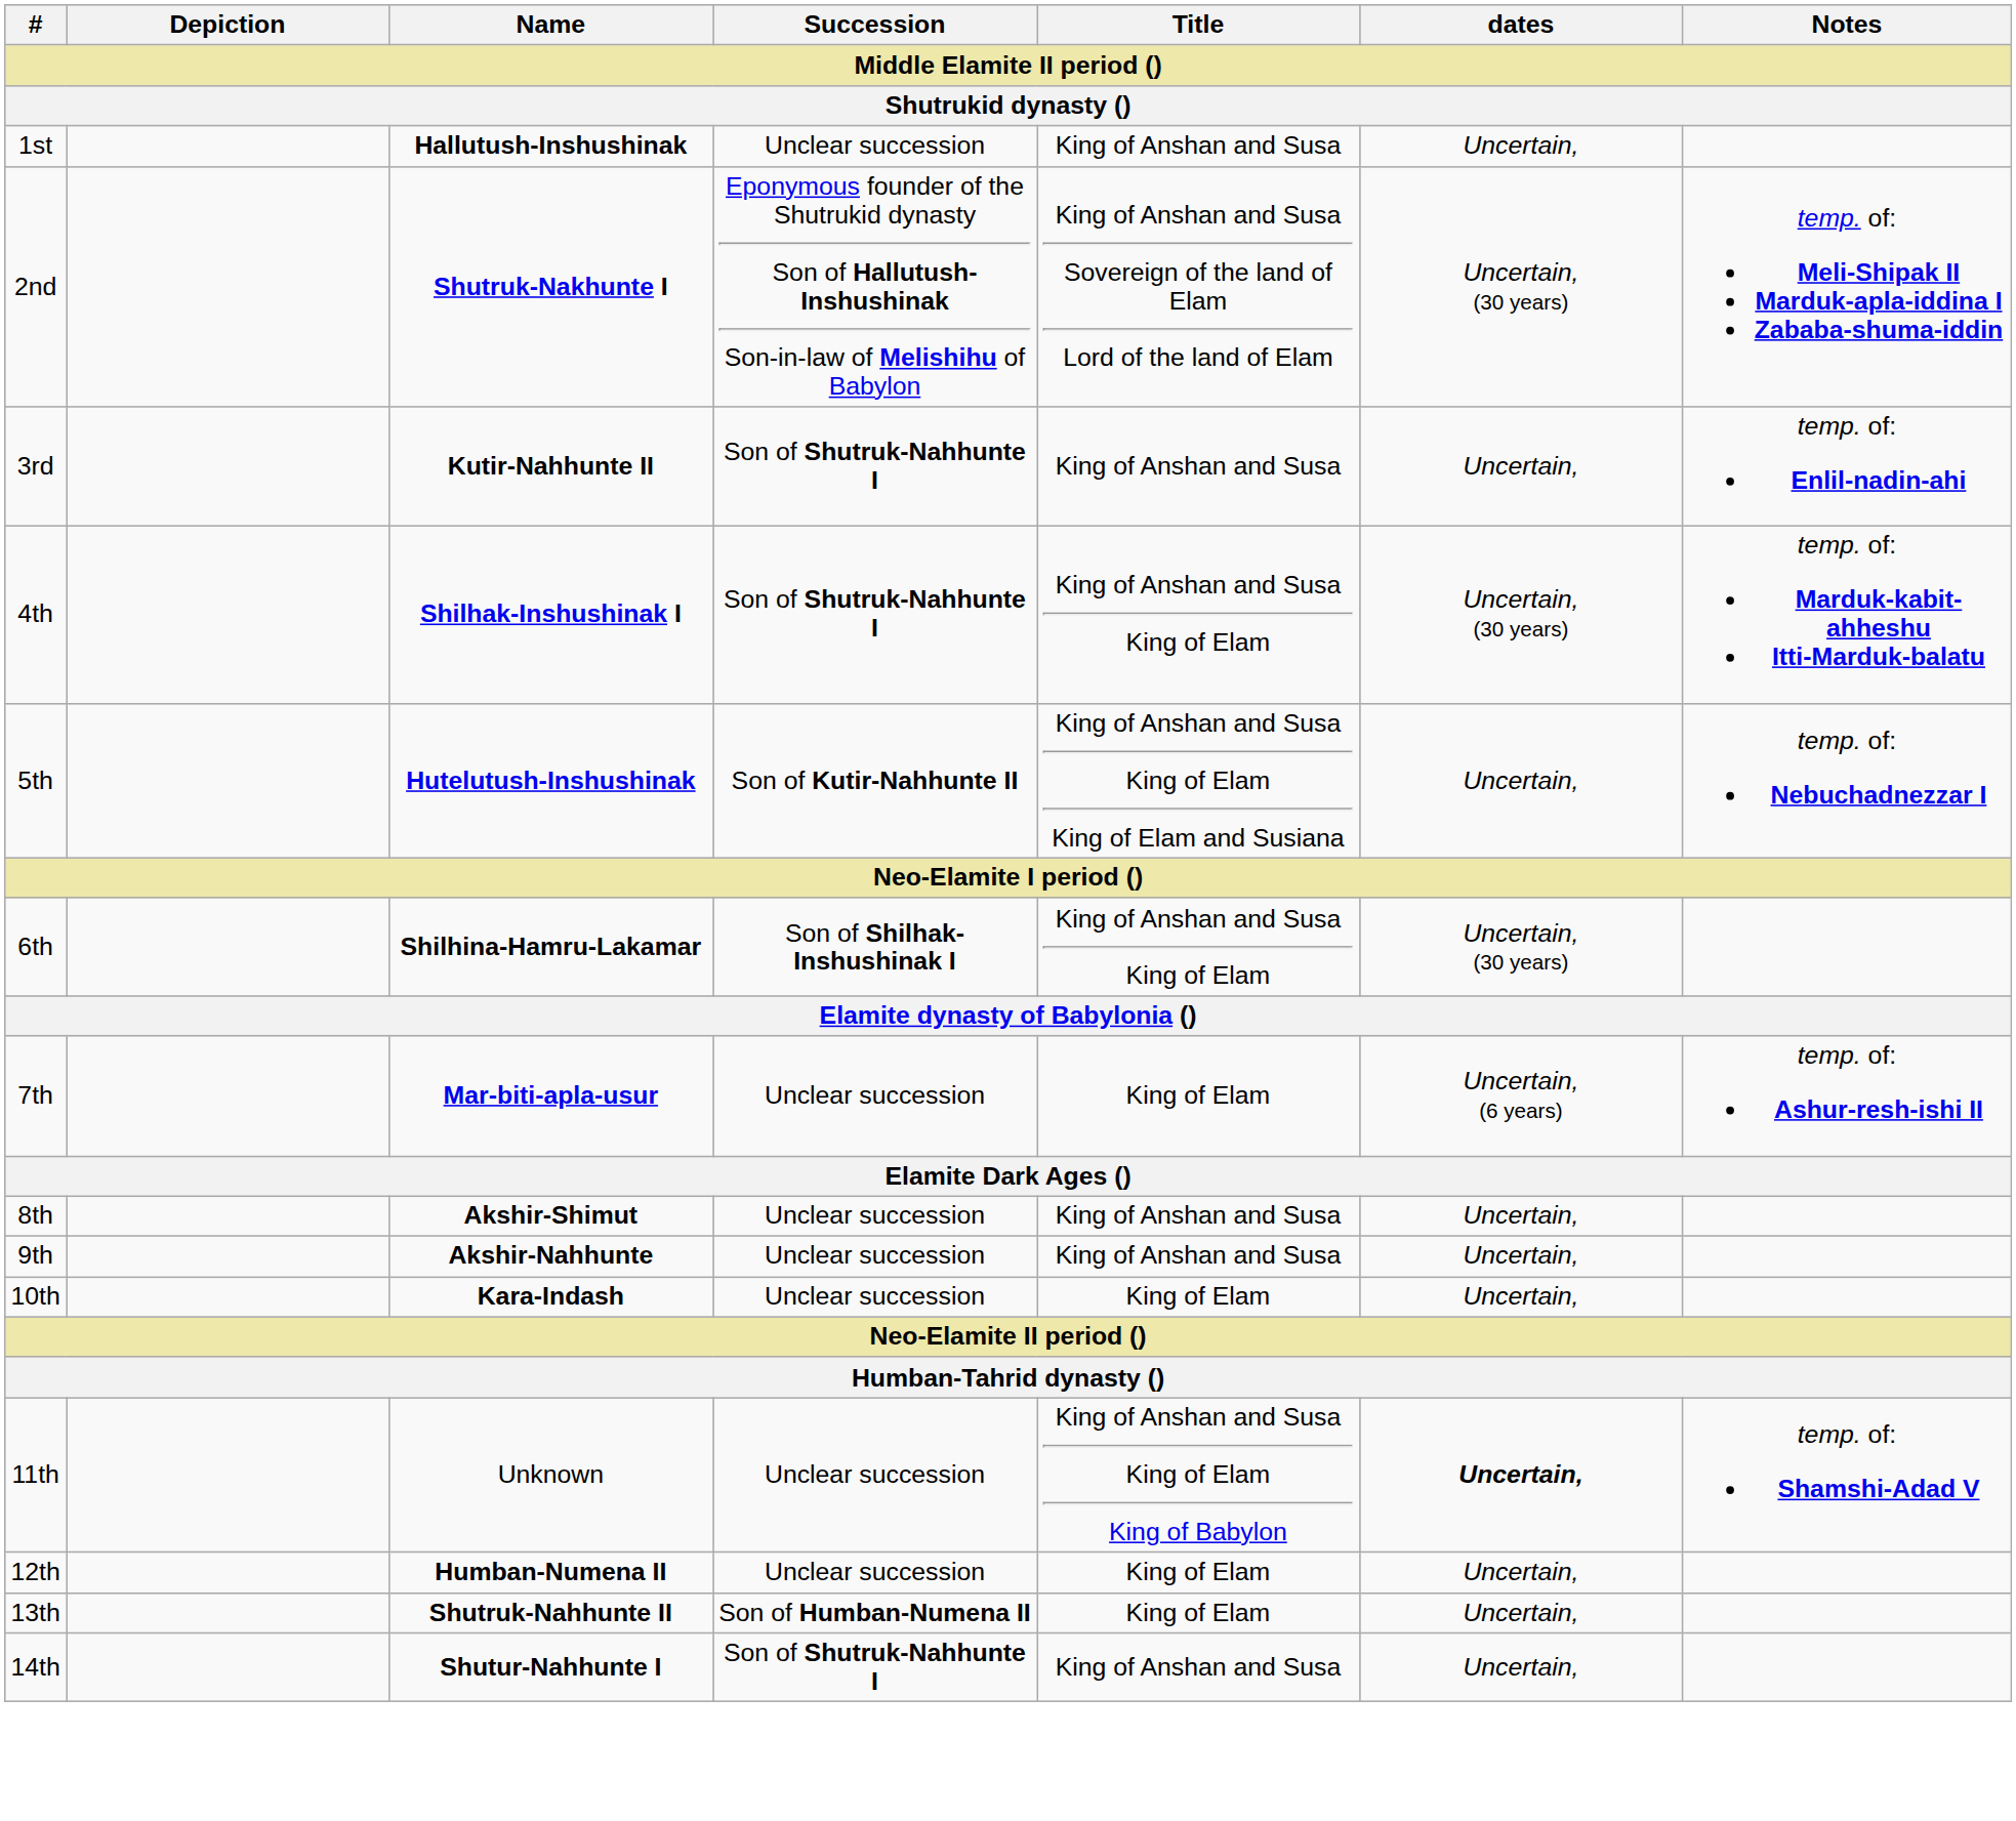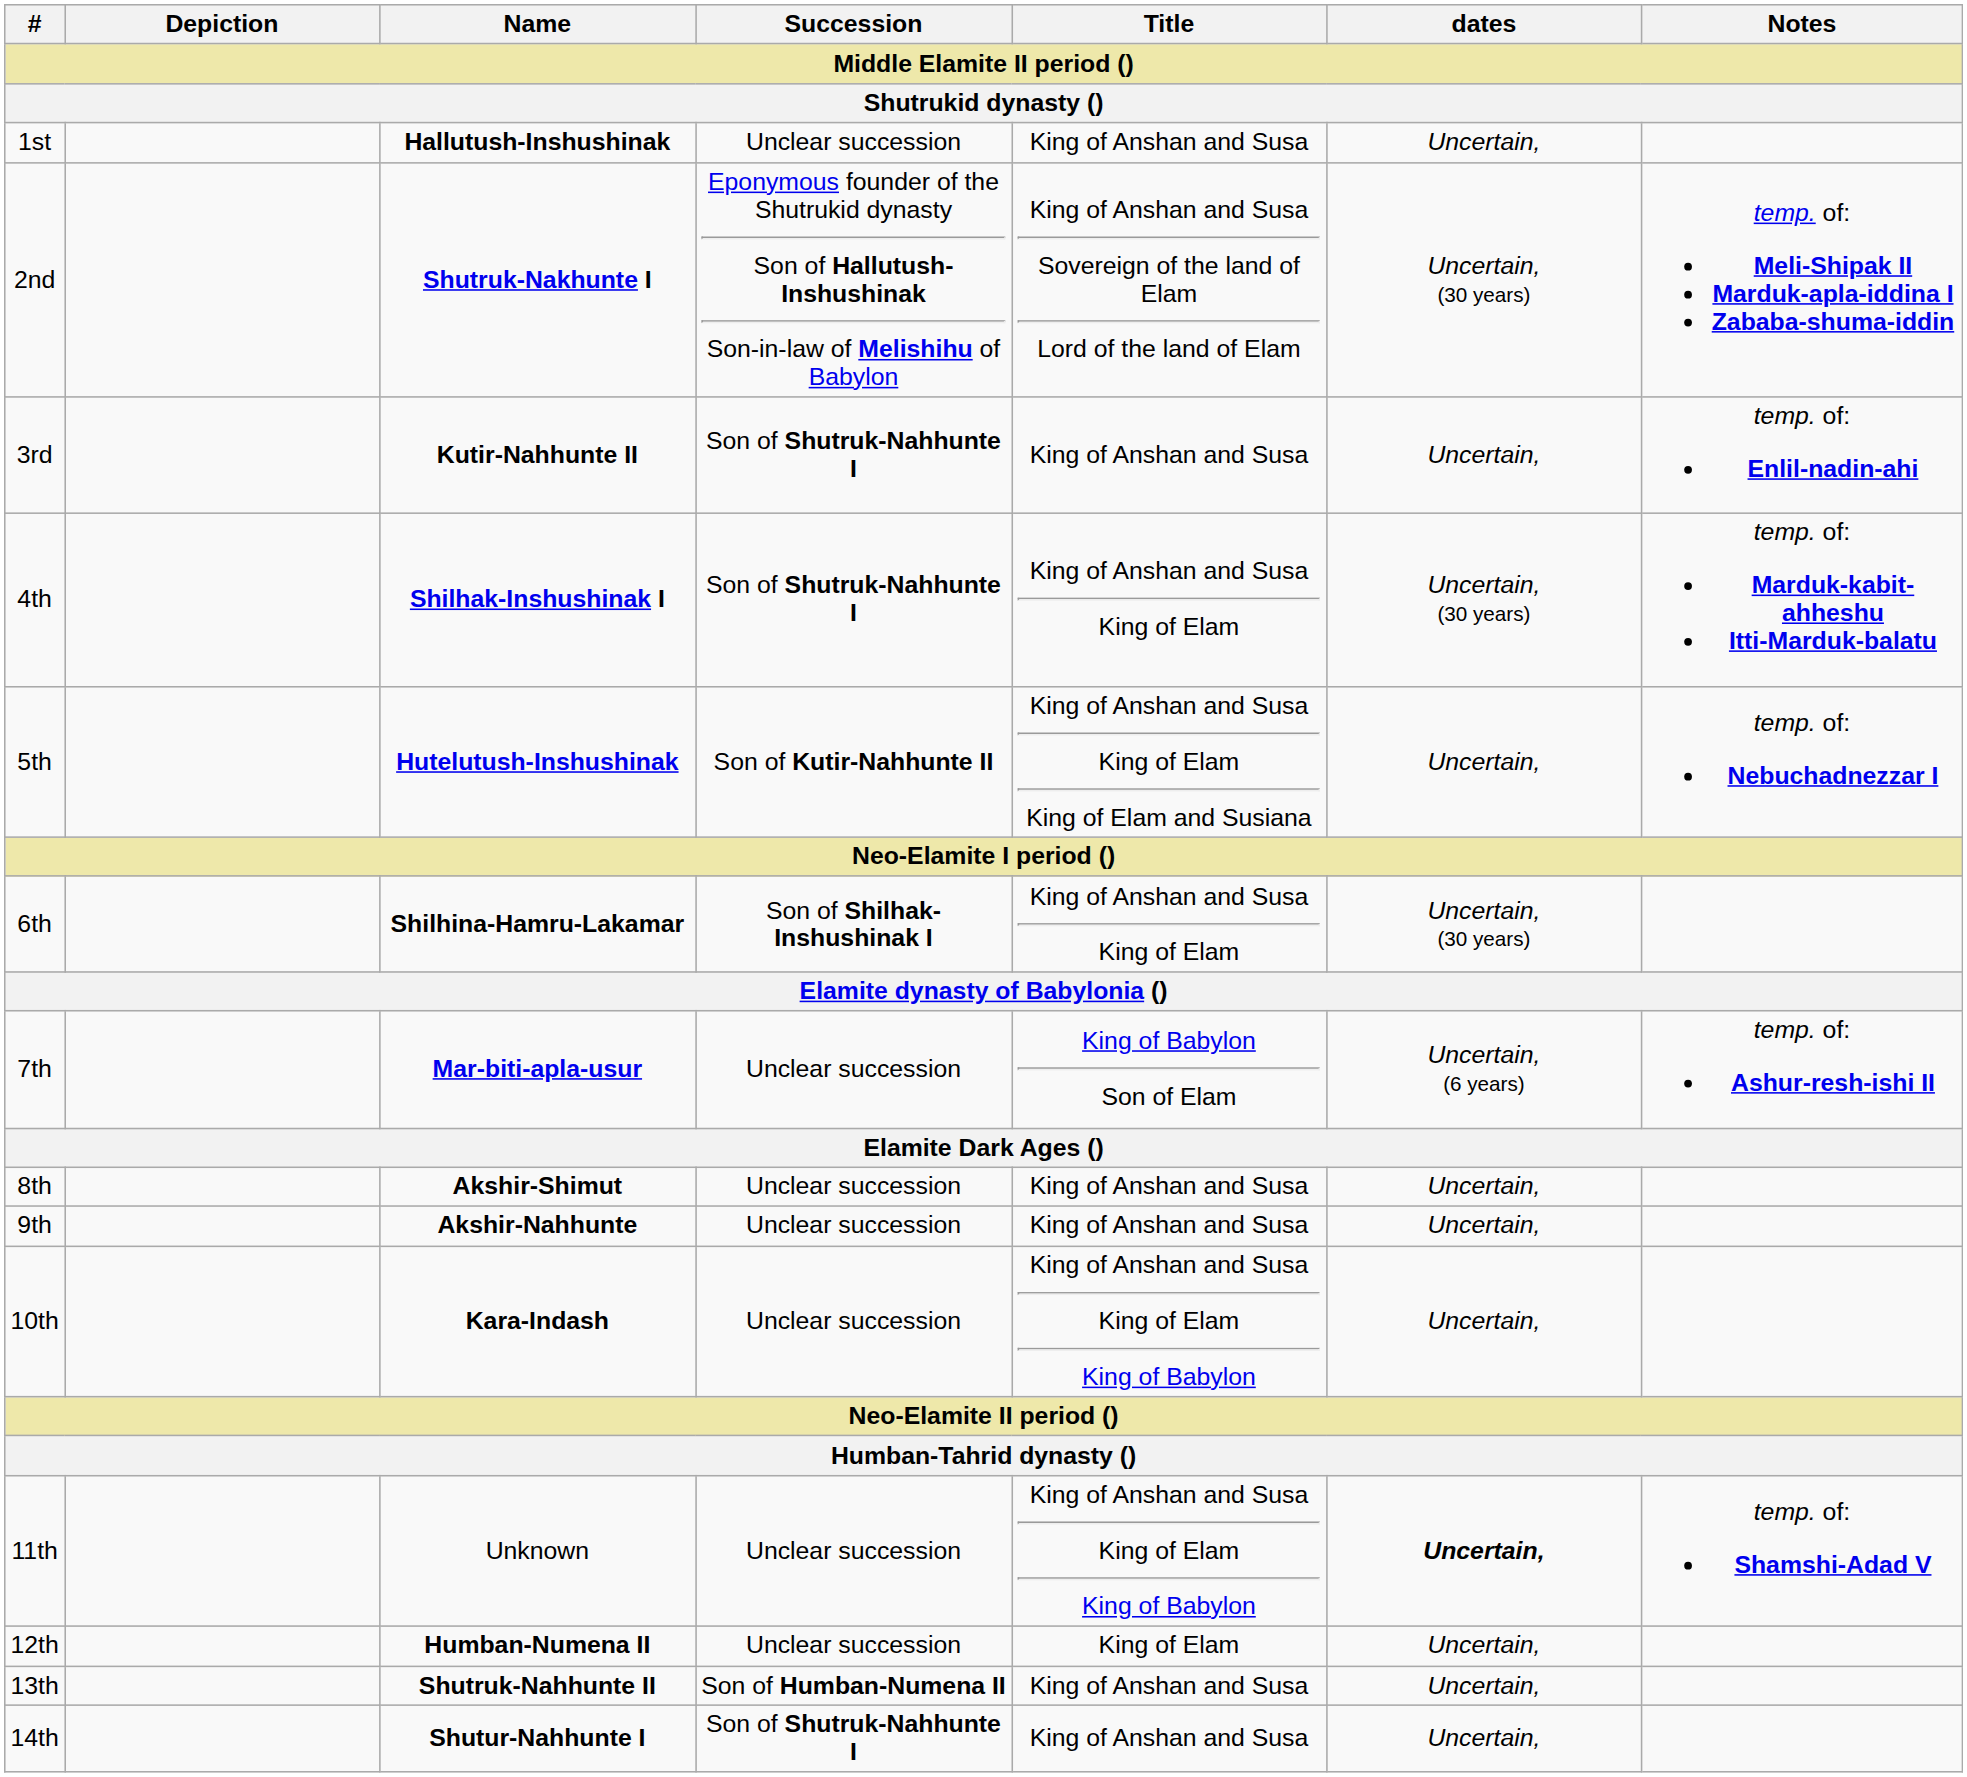 <table class="wikitable"border="1"style="width:100%;text-align:center">
 <tr>
 <th width="1%">#</th>
 <th width="16.5%">Depiction</th>
 <th width="16.5%">Name</th>
 <th width="16.5%">Succession</th>
 <th width="16.5%">Title</th>
 <th width="16.5%"> dates</th>
 <th width="16.5%">Notes</th>
 </tr>
 <tr>
 <td colspan="7"align="center"style="background-color:palegoldenrod"><strong>Middle Elamite II period ()</strong></td>
 </tr>
 <tr>
 <th colspan="7">Shutrukid dynasty ()</th>
 </tr>
 <tr>
 <td>1st</td>
 <td></td>
 <td><strong>Hallutush-Inshushinak</strong></td>
 <td>Unclear succession</td>
 <td>King of Anshan and Susa</td>
 <td><em>Uncertain,</em> </td>
 <td></td>
 </tr>
 <tr>
 <td>2nd</td>
 <td></td>
 <td><strong><a href='#'>Shutruk-Nakhunte</a> I</strong></td>
 <td><a href='#'>Eponymous</a> founder of the Shutrukid dynasty<hr>Son of <strong>Hallutush-Inshushinak</strong><hr>Son-in-law of <strong><a href='#'>Melishihu</a></strong> of <a href='#'>Babylon</a></td>
 <td>King of Anshan and Susa<hr>Sovereign of the land of Elam<hr>Lord of the land of Elam</td>
 <td><em>Uncertain,</em> <br><small>(30 years)</small></td>
 <td><em><a href='#'>temp.</a></em> of:<br><ul><li><strong><a href='#'>Meli-Shipak II</a></strong></li><li><strong><a href='#'>Marduk-apla-iddina I</a></strong></li><li><strong><a href='#'>Zababa-shuma-iddin</a></strong></li></ul></td>
 </tr>
 <tr>
 <td>3rd</td>
 <td></td>
 <td><strong>Kutir-Nahhunte II</strong></td>
 <td>Son of <strong>Shutruk-Nahhunte I</strong></td>
 <td>King of Anshan and Susa</td>
 <td><em>Uncertain,</em> </td>
 <td><em>temp.</em> of:<br><ul><li><strong><a href='#'>Enlil-nadin-ahi</a></strong></li></ul></td>
 </tr>
 <tr>
 <td>4th</td>
 <td></td>
 <td><strong><a href='#'>Shilhak-Inshushinak</a> I</strong></td>
 <td>Son of <strong>Shutruk-Nahhunte I</strong></td>
 <td>King of Anshan and Susa<hr>King of Elam</td>
 <td><em>Uncertain,</em> <br><small>(30 years)</small></td>
 <td><em>temp.</em> of:<br><ul><li><strong><a href='#'>Marduk-kabit-ahheshu</a></strong></li><li><strong><a href='#'>Itti-Marduk-balatu</a></strong></li></ul></td>
 </tr>
 <tr>
 <td>5th</td>
 <td></td>
 <td><strong><a href='#'>Hutelutush-Inshushinak</a></strong></td>
 <td>Son of <strong>Kutir-Nahhunte II</strong></td>
 <td>King of Anshan and Susa<hr>King of Elam<hr>King of Elam and Susiana</td>
 <td><em>Uncertain,</em> </td>
 <td><em>temp.</em> of:<br><ul><li><strong><a href='#'>Nebuchadnezzar I</a></strong></li></ul></td>
 </tr>
 <tr>
 <td colspan="7"align="center"style="background-color:palegoldenrod"><strong>Neo-Elamite I period ()</strong></td>
 </tr>
 <tr>
 <td>6th</td>
 <td></td>
 <td><strong>Shilhina-Hamru-Lakamar</strong></td>
 <td>Son of <strong>Shilhak-Inshushinak I</strong></td>
 <td>King of Anshan and Susa<hr>King of Elam</td>
 <td><em>Uncertain,</em> <br><small>(30 years)</small></td>
 <td></td>
 </tr>
 <tr>
 <th colspan="7"><a href='#'>Elamite dynasty of Babylonia</a> ()</th>
 </tr>
 <tr>
 <td>7th</td>
 <td></td>
 <td><strong><a href='#'>Mar-biti-apla-usur</a></strong></td>
 <td>Unclear succession</td>
-<td>King of Elam</td>
+<td><a href='#'>King of Babylon</a><hr>Son of Elam</td>
 <td><em>Uncertain,</em> <br><small>(6 years)</small></td>
 <td><em>temp.</em> of:<br><ul><li><strong><a href='#'>Ashur-resh-ishi II</a></strong></li></ul></td>
 </tr>
 <tr>
 <th colspan="7">Elamite Dark Ages ()</th>
 </tr>
 <tr>
 <td>8th</td>
 <td></td>
 <td><strong>Akshir-Shimut</strong></td>
 <td>Unclear succession</td>
 <td>King of Anshan and Susa</td>
 <td><em>Uncertain,</em> </td>
 <td></td>
 </tr>
 <tr>
 <td>9th</td>
 <td></td>
 <td><strong>Akshir-Nahhunte</strong></td>
 <td>Unclear succession</td>
 <td>King of Anshan and Susa</td>
 <td><em>Uncertain,</em> </td>
 <td></td>
 </tr>
 <tr>
 <td>10th</td>
 <td></td>
 <td><strong>Kara-Indash</strong></td>
 <td>Unclear succession</td>
-<td>King of Elam</td>
+<td>King of Anshan and Susa<hr>King of Elam<hr><a href='#'>King of Babylon</a></td>
 <td><em>Uncertain,</em> </td>
 <td></td>
 </tr>
 <tr>
 <td colspan="7"align="center"style="background-color:palegoldenrod"><strong>Neo-Elamite II period ()</strong></td>
 </tr>
 <tr>
 <th colspan="7">Humban-Tahrid dynasty ()</th>
 </tr>
 <tr>
 <td>11th</td>
 <td></td>
 <td>Unknown</td>
 <td>Unclear succession</td>
 <td>King of Anshan and Susa<hr>King of Elam<hr><a href='#'>King of Babylon</a></td>
 <td><strong><em>Uncertain,</em> </strong></td>
 <td><em>temp.</em> of:<br><ul><li><strong><a href='#'>Shamshi-Adad V</a></strong></li></ul></td>
 </tr>
 <tr>
 <td>12th</td>
 <td></td>
 <td><strong>Humban-Numena II</strong></td>
 <td>Unclear succession</td>
 <td>King of Elam</td>
 <td><em>Uncertain,</em> </td>
 <td></td>
 </tr>
 <tr>
 <td>13th</td>
 <td></td>
 <td><strong>Shutruk-Nahhunte II</strong></td>
 <td>Son of <strong>Humban-Numena II</strong></td>
-<td>King of Elam</td>
+<td>King of Anshan and Susa</td>
 <td><em>Uncertain,</em> </td>
 <td></td>
 </tr>
 <tr>
 <td>14th</td>
 <td></td>
 <td><strong>Shutur-Nahhunte I</strong></td>
 <td>Son of <strong>Shutruk-Nahhunte I</strong></td>
 <td>King of Anshan and Susa</td>
 <td><em>Uncertain,</em> </td>
 <td></td>
 </tr>
 </table>
